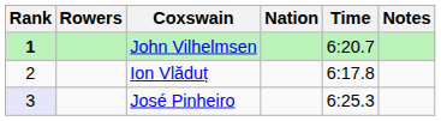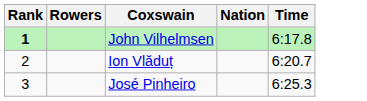 <table class="wikitable sortable" style="text-align:center">
 <tr>
 <th>Rank</th>
 <th>Rowers</th>
 <th>Coxswain</th>
 <th>Nation</th>
 <th>Time</th>
-<th>Notes</th>
 </tr>
 <tr bgcolor=bbf3bb>
 <td><strong>1</strong></td>
 <td></td>
 <td align=left><a href='#'>John Vilhelmsen</a></td>
 <td align=left></td>
-<td>6:20.7</td>
-<td></td>
+<td>6:17.8</td>
 </tr>
 <tr>
 <td>2</td>
 <td></td>
 <td align=left><a href='#'>Ion Vlăduț</a></td>
 <td align=left></td>
-<td>6:17.8</td>
-<td></td>
+<td>6:20.7</td>
 </tr>
 <tr>
-<td style="background: lavender;">3</td>
+<td>3</td>
 <td></td>
 <td align=left><a href='#'>José Pinheiro</a></td>
 <td align=left></td>
 <td>6:25.3</td>
-<td></td>
 </tr>
 </table>
